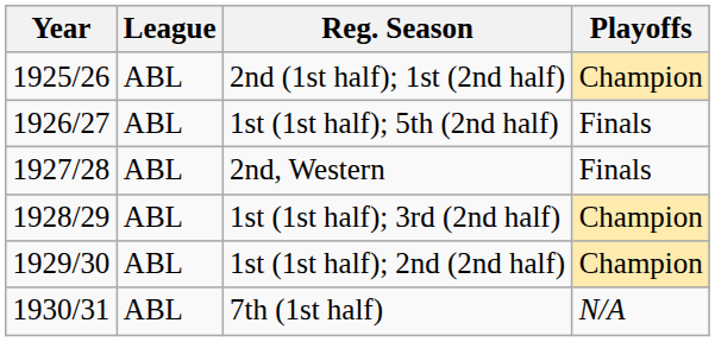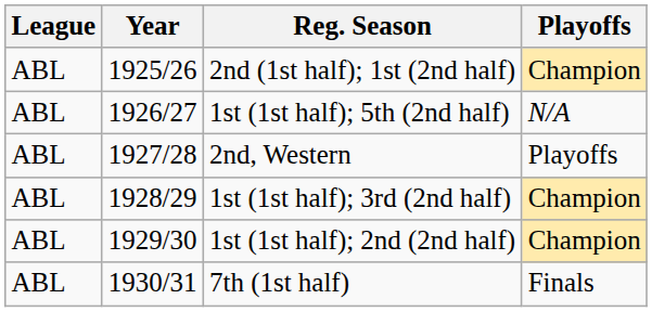 <table class="wikitable">
 <tr>
+<th>League</th>
 <th>Year</th>
-<th>League</th>
 <th>Reg. Season</th>
 <th>Playoffs</th>
 </tr>
 <tr>
+<td>ABL</td>
 <td>1925/26</td>
-<td>ABL</td>
 <td>2nd (1st half); 1st (2nd half)</td>
 <td bgcolor="FFEBAD">Champion</td>
 </tr>
 <tr>
+<td>ABL</td>
 <td>1926/27</td>
-<td>ABL</td>
 <td>1st (1st half); 5th (2nd half)</td>
-<td>Finals</td>
+<td><em>N/A</em></td>
 </tr>
 <tr>
+<td>ABL</td>
 <td>1927/28</td>
-<td>ABL</td>
 <td>2nd, Western</td>
-<td>Finals</td>
+<td>Playoffs</td>
 </tr>
 <tr>
+<td>ABL</td>
 <td>1928/29</td>
-<td>ABL</td>
 <td>1st (1st half); 3rd (2nd half)</td>
 <td bgcolor="FFEBAD">Champion</td>
 </tr>
 <tr>
+<td>ABL</td>
 <td>1929/30</td>
-<td>ABL</td>
 <td>1st (1st half); 2nd (2nd half)</td>
 <td bgcolor="FFEBAD">Champion</td>
 </tr>
 <tr>
+<td>ABL</td>
 <td>1930/31</td>
-<td>ABL</td>
 <td>7th (1st half)</td>
-<td><em>N/A</em></td>
+<td>Finals</td>
 </tr>
 </table>
